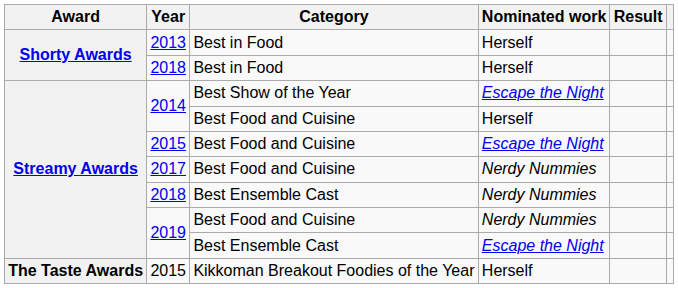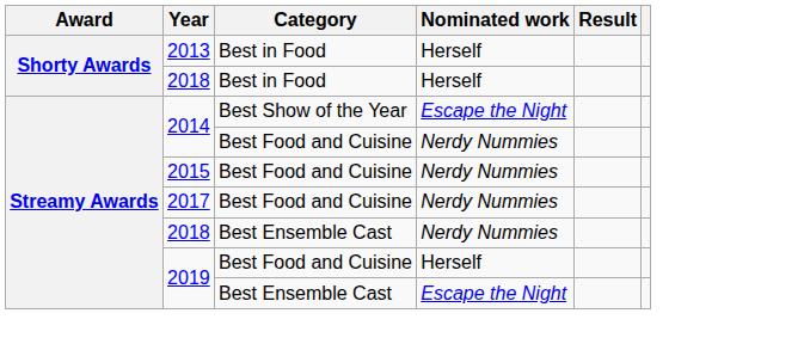 <table class="wikitable plainrowheaders sortable">
 <tr>
 <th scope="col">Award</th>
 <th scope="col">Year</th>
 <th scope="col">Category</th>
 <th scope="col">Nominated work</th>
 <th scope="col">Result</th>
 <th scope="col" class="unsortable"></th>
 </tr>
 <tr>
 <th rowspan="2" scope="row"><a href='#'>Shorty Awards</a></th>
 <td><a href='#'>2013</a></td>
 <td>Best in Food</td>
 <td>Herself</td>
 <td></td>
 <td style="text-align:center;"></td>
 </tr>
 <tr>
 <td><a href='#'>2018</a></td>
 <td>Best in Food</td>
 <td>Herself</td>
 <td></td>
 <td style="text-align:center;"></td>
 </tr>
 <tr>
 <th rowspan="7" ! scope="row"><a href='#'>Streamy Awards</a></th>
 <td rowspan="2"><a href='#'>2014</a></td>
 <td>Best Show of the Year</td>
 <td><em><a href='#'>Escape the Night</a></em></td>
 <td></td>
 <td style="text-align:center;"></td>
 </tr>
 <tr>
 <td>Best Food and Cuisine</td>
-<td>Herself</td>
+<td><em>Nerdy Nummies</em></td>
 <td></td>
 <td style="text-align:center;"></td>
 </tr>
 <tr>
 <td><a href='#'>2015</a></td>
 <td>Best Food and Cuisine</td>
-<td><em><a href='#'>Escape the Night</a></em></td>
+<td><em>Nerdy Nummies</em></td>
 <td></td>
 <td style="text-align:center;"></td>
 </tr>
 <tr>
 <td><a href='#'>2017</a></td>
 <td>Best Food and Cuisine</td>
 <td><em>Nerdy Nummies</em></td>
 <td></td>
 <td style="text-align:center;"></td>
 </tr>
 <tr>
 <td><a href='#'>2018</a></td>
 <td>Best Ensemble Cast</td>
 <td><em>Nerdy Nummies</em></td>
 <td></td>
 <td style="text-align:center;"></td>
 </tr>
 <tr>
 <td rowspan="2"><a href='#'>2019</a></td>
 <td>Best Food and Cuisine</td>
-<td><em>Nerdy Nummies</em></td>
+<td>Herself</td>
 <td></td>
 <td style="text-align:center;"></td>
 </tr>
 <tr>
 <td>Best Ensemble Cast</td>
 <td><em><a href='#'>Escape the Night</a></em></td>
 <td></td>
 <td style="text-align:center;"></td>
 </tr>
-<tr>
-<th scope="row">The Taste Awards</th>
-<td>2015</td>
-<td>Kikkoman Breakout Foodies of the Year</td>
-<td>Herself</td>
-<td></td>
-<td style="text-align:center;"></td>
-</tr>
 </table>
